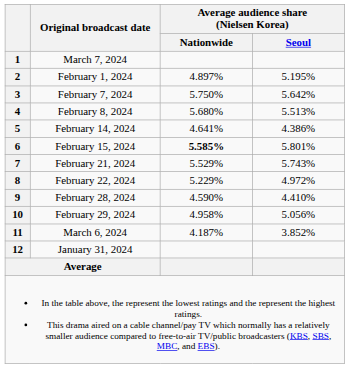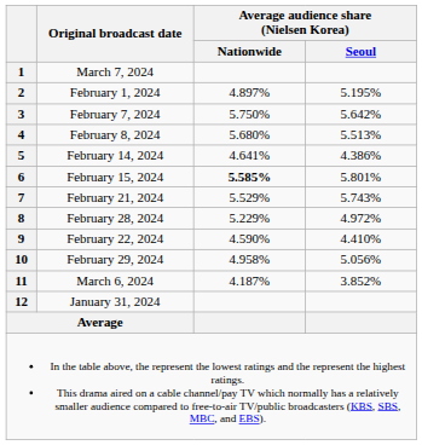 <table class="wikitable" style="margin-left:auto; margin-right:auto; max-width:500px; text-align:center">
 <tr>
 <th scope="col" rowspan="2"></th>
 <th scope="col" rowspan="2">Original broadcast date</th>
 <th scope="col" colspan="2">Average audience share<br>(Nielsen Korea)</th>
 </tr>
 <tr>
 <th scope="col" style="width:8em">Nationwide</th>
 <th scope="col" style="width:8em"><a href='#'>Seoul</a></th>
 </tr>
 <tr>
 <th scope="col">1</th>
 <td>March 7, 2024</td>
 <td><strong></strong> </td>
 <td><strong></strong> </td>
 </tr>
 <tr>
 <th scope="col">2</th>
 <td>February 1, 2024</td>
 <td>4.897% </td>
 <td>5.195% </td>
 </tr>
 <tr>
 <th scope="col">3</th>
 <td>February 7, 2024</td>
 <td>5.750% </td>
 <td>5.642% </td>
 </tr>
 <tr>
 <th scope="col">4</th>
 <td>February 8, 2024</td>
 <td>5.680% </td>
 <td>5.513% </td>
 </tr>
 <tr>
 <th scope="col">5</th>
 <td>February 14, 2024</td>
 <td>4.641% </td>
 <td>4.386% </td>
 </tr>
 <tr>
 <th scope="col">6</th>
 <td>February 15, 2024</td>
 <td><strong>5.585% </strong></td>
 <td>5.801% </td>
 </tr>
 <tr>
 <th scope="col">7</th>
 <td>February 21, 2024</td>
 <td>5.529% </td>
 <td>5.743% </td>
 </tr>
 <tr>
 <th scope="col">8</th>
-<td>February 22, 2024</td>
+<td>February 28, 2024</td>
 <td>5.229% </td>
 <td>4.972% </td>
 </tr>
 <tr>
 <th scope="col">9</th>
-<td>February 28, 2024</td>
+<td>February 22, 2024</td>
 <td>4.590% </td>
 <td>4.410% </td>
 </tr>
 <tr>
 <th scope="col">10</th>
 <td>February 29, 2024</td>
 <td>4.958% </td>
 <td>5.056% </td>
 </tr>
 <tr>
 <th scope="col">11</th>
 <td>March 6, 2024</td>
 <td>4.187% </td>
 <td>3.852% </td>
 </tr>
 <tr>
 <th scope="col">12</th>
 <td>January 31, 2024</td>
 <td><strong></strong> </td>
 <td><strong></strong> </td>
 </tr>
 <tr>
 <th scope="col" colspan="2">Average</th>
 <th scope="col"></th>
 <th scope="col"></th>
 </tr>
 <tr>
 <td colspan="4" style="font-size:85%"><br><ul><li>In the table above, the <strong></strong> represent the lowest ratings and the <strong></strong> represent the highest ratings.</li><li>This drama aired on a cable channel/pay TV which normally has a relatively smaller audience compared to free-to-air TV/public broadcasters (<a href='#'>KBS</a>, <a href='#'>SBS</a>, <a href='#'>MBC</a>, and <a href='#'>EBS</a>).</li></ul></td>
 </tr>
 </table>
